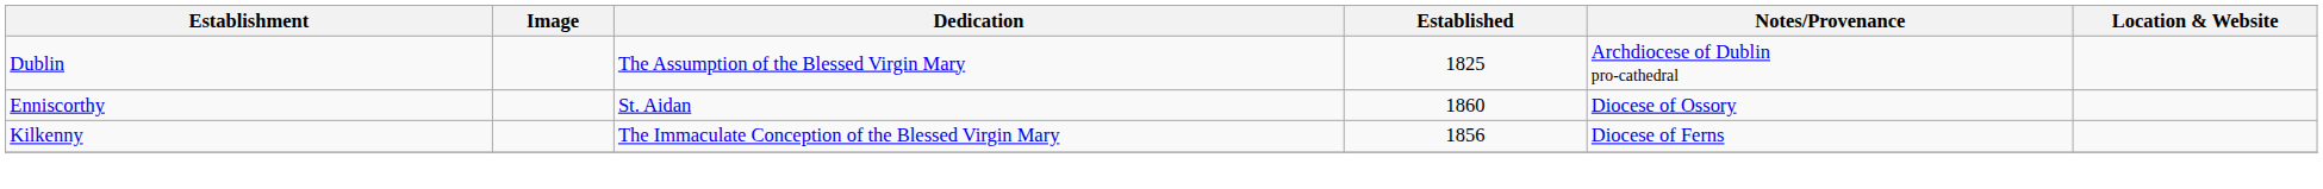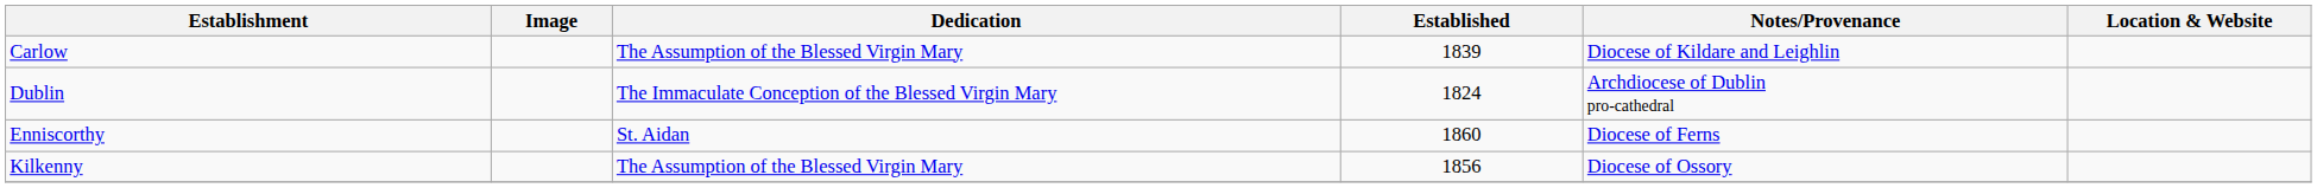 <table width=95% class="wikitable">
 <tr>
 <th width=20%>Establishment</th>
 <th width=5%>Image</th>
 <th width=30%>Dedication</th>
 <th width=10%>Established</th>
 <th width=20%>Notes/Provenance</th>
 <th width=10%>Location & Website</th>
 </tr>
 <tr>
+<td><a href='#'>Carlow</a></td>
+<td></td>
+<td><a href='#'>The Assumption of the Blessed Virgin Mary</a></td>
+<td align=center>1839</td>
+<td><a href='#'>Diocese of Kildare and Leighlin</a></td>
+<td><small></small></td>
+</tr>
+<tr>
 <td><a href='#'>Dublin</a></td>
 <td></td>
-<td><a href='#'>The Assumption of the Blessed Virgin Mary</a></td>
-<td align=center>1825</td>
+<td><a href='#'>The Immaculate Conception of the Blessed Virgin Mary</a></td>
+<td align=center>1824</td>
 <td><a href='#'>Archdiocese of Dublin</a><br><small> pro-cathedral </small></td>
 <td><small></small></td>
 </tr>
 <tr>
 <td><a href='#'>Enniscorthy</a></td>
 <td></td>
 <td><a href='#'>St. Aidan</a></td>
 <td align=center>1860</td>
-<td><a href='#'>Diocese of Ossory</a></td>
+<td><a href='#'>Diocese of Ferns</a></td>
 <td><small></small></td>
 </tr>
 <tr>
 <td><a href='#'>Kilkenny</a></td>
 <td></td>
-<td><a href='#'>The Immaculate Conception of the Blessed Virgin Mary</a></td>
+<td><a href='#'>The Assumption of the Blessed Virgin Mary</a></td>
 <td align=center>1856</td>
-<td><a href='#'>Diocese of Ferns</a></td>
+<td><a href='#'>Diocese of Ossory</a></td>
 <td><small></small></td>
 </tr>
 <tr>
 </tr>
 </table>
